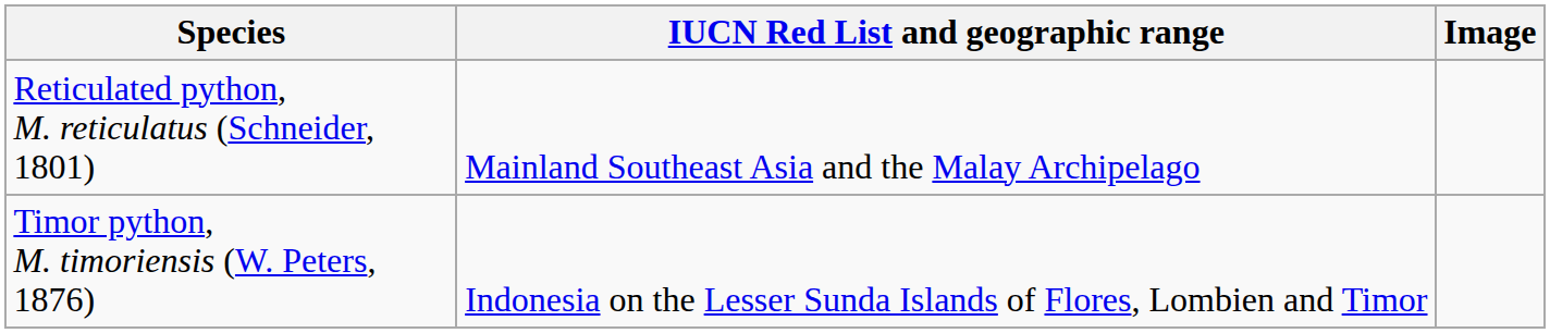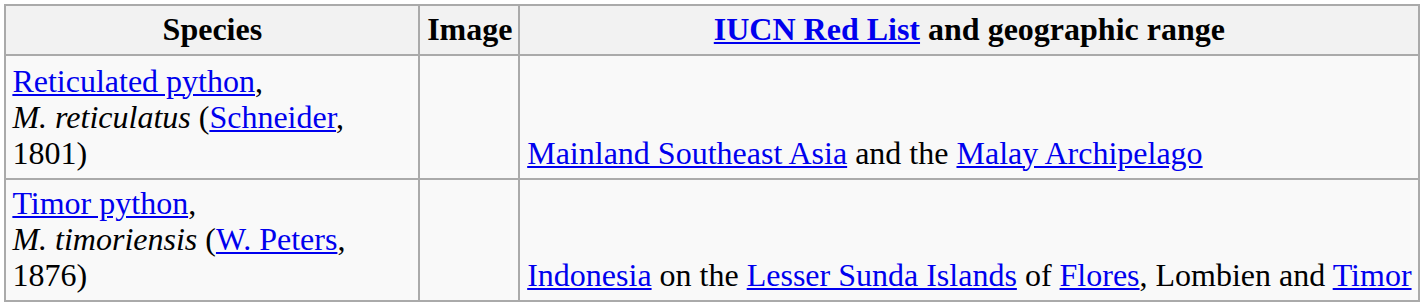 <table class="wikitable">
 <tr>
 <th style="width: 200px;">Species</th>
+<th>Image</th>
 <th><a href='#'>IUCN Red List</a> and geographic range</th>
-<th>Image</th>
 </tr>
 <tr style="vertical-align: top;">
 <td><a href='#'>Reticulated python</a>, <br><em>M. reticulatus</em> (<a href='#'>Schneider</a>, 1801)</td>
+<td></td>
 <td><a href='#'></a><br><br><a href='#'>Mainland Southeast Asia</a> and the <a href='#'>Malay Archipelago</a></td>
-<td></td>
 </tr>
 <tr style="vertical-align: top;">
 <td><a href='#'>Timor python</a>, <br><em>M. timoriensis</em> (<a href='#'>W. Peters</a>, 1876)</td>
+<td></td>
 <td><a href='#'></a><br><br><a href='#'>Indonesia</a> on the <a href='#'>Lesser Sunda Islands</a> of <a href='#'>Flores</a>, Lombien and <a href='#'>Timor</a></td>
-<td></td>
 </tr>
 </table>
